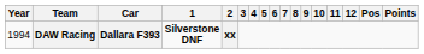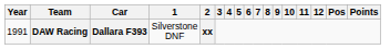 <table class="wikitable" style="text-align:center; font-size:85%">
 <tr>
 <th>Year</th>
 <th>Team</th>
 <th>Car</th>
 <th>1</th>
 <th>2</th>
 <th>3</th>
 <th>4</th>
 <th>5</th>
 <th>6</th>
 <th>7</th>
 <th>8</th>
 <th>9</th>
 <th>10</th>
 <th>11</th>
 <th>12</th>
 <th>Pos</th>
 <th>Points</th>
 </tr>
 <tr>
-<td>1994</td>
+<td>1991</td>
 <th>DAW Racing</th>
 <th>Dallara F393</th>
-<td style="background:#F;"><strong>Silverstone<br>DNF</strong></td>
+<td style="background:#F;">Silverstone<br>DNF</td>
 <th>xx</th>
 </tr>
 </table>
